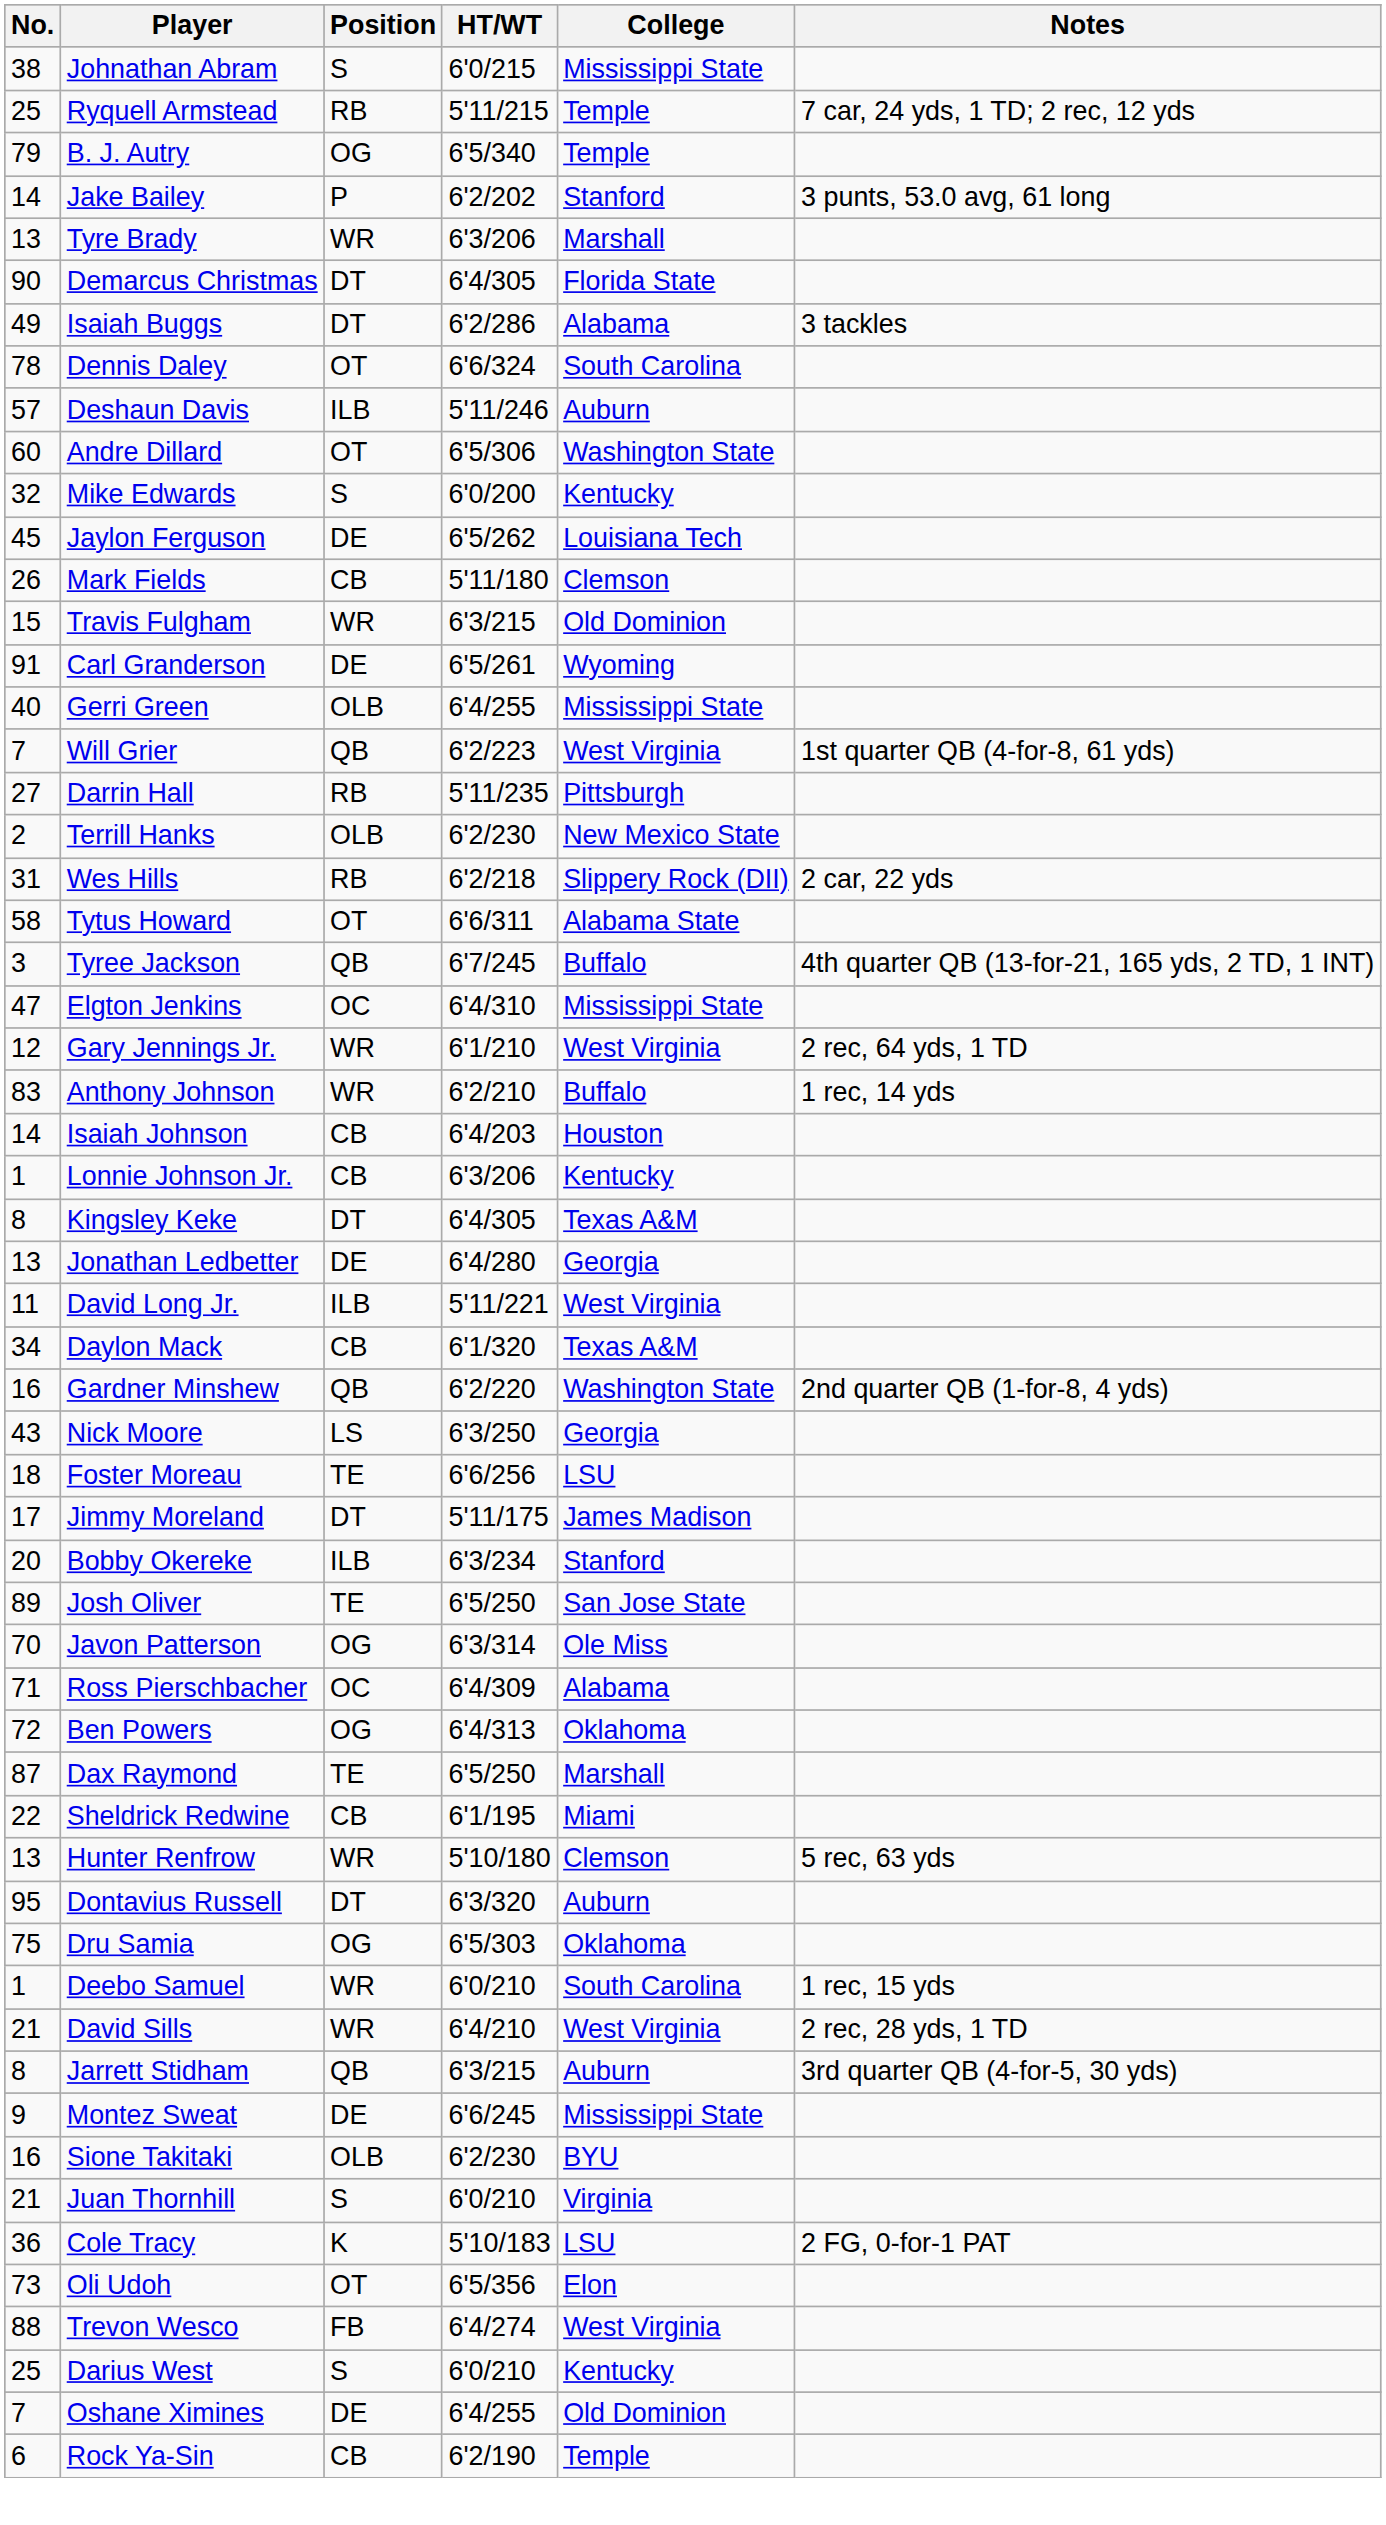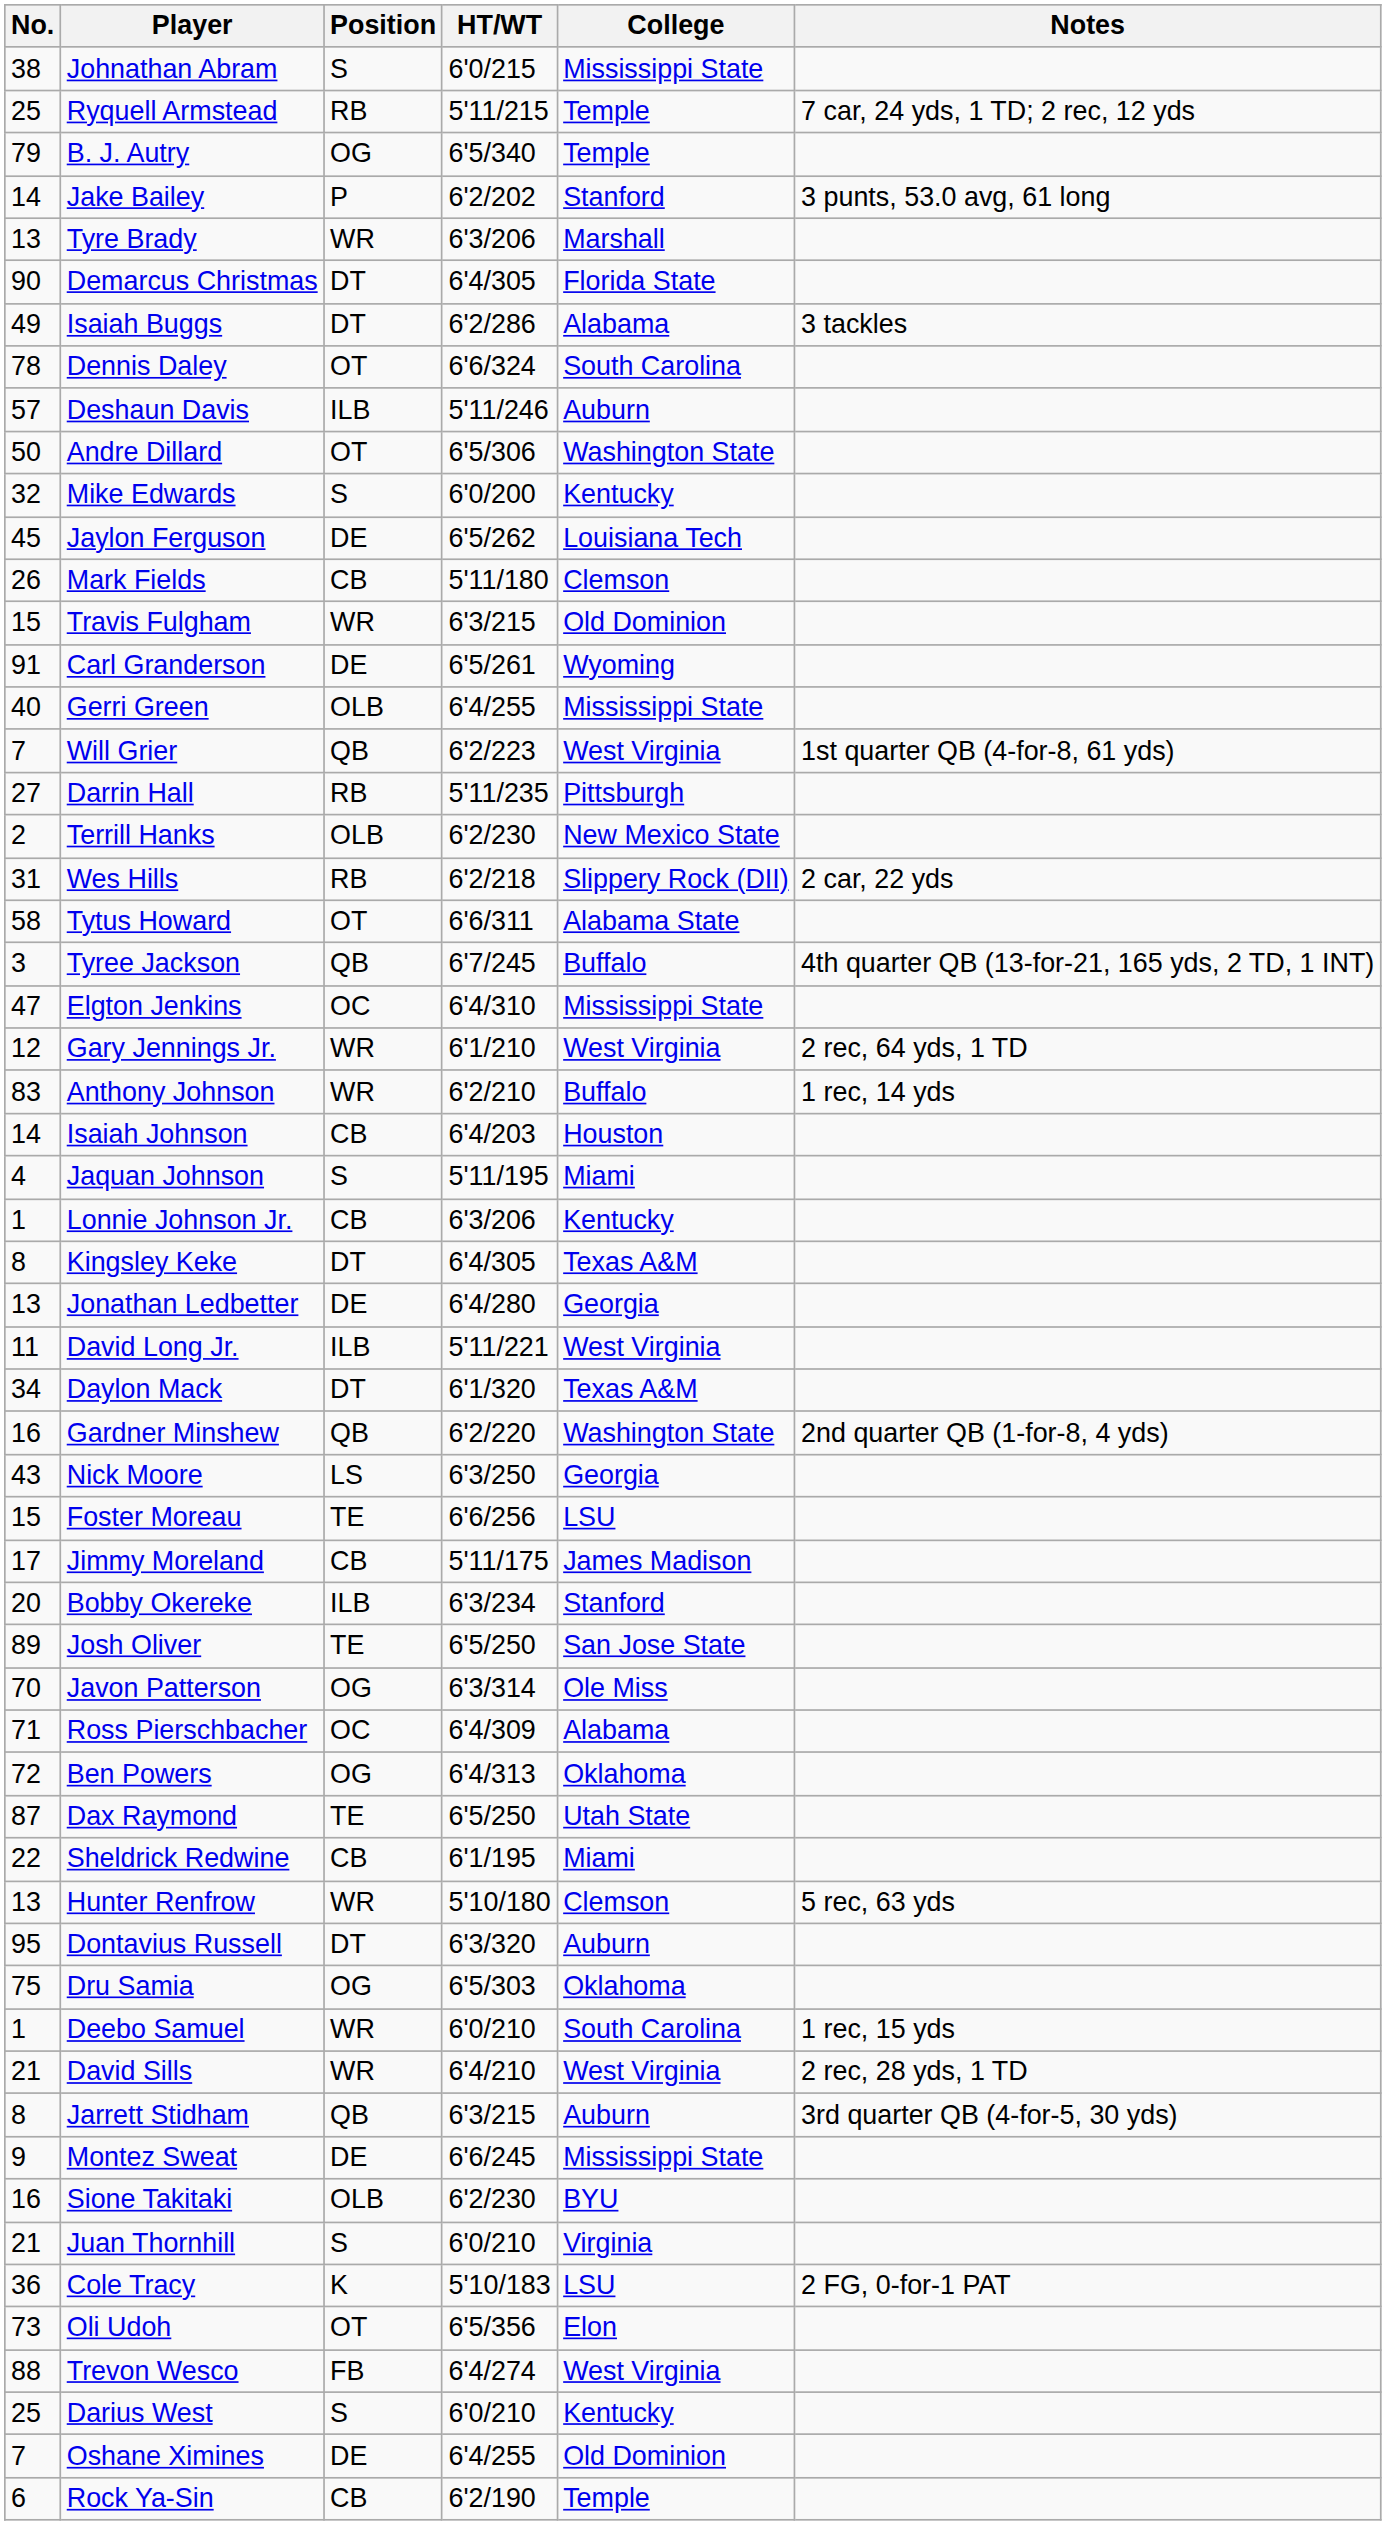 <table class = "wikitable sortable">
 <tr>
 <th>No.</th>
 <th class="unsortable">Player</th>
 <th>Position</th>
 <th class="unsortable">HT/WT</th>
 <th>College</th>
 <th class="unsortable">Notes</th>
 </tr>
 <tr>
 <td>38</td>
 <td><a href='#'>Johnathan Abram</a></td>
 <td>S</td>
 <td>6'0/215</td>
 <td><a href='#'>Mississippi State</a></td>
 <td></td>
 </tr>
 <tr>
 <td>25</td>
 <td><a href='#'>Ryquell Armstead</a></td>
 <td>RB</td>
 <td>5'11/215</td>
 <td><a href='#'>Temple</a></td>
 <td>7 car, 24 yds, 1 TD; 2 rec, 12 yds</td>
 </tr>
 <tr>
 <td>79</td>
 <td><a href='#'>B. J. Autry</a></td>
 <td>OG</td>
 <td>6'5/340</td>
 <td><a href='#'>Temple</a></td>
 <td></td>
 </tr>
 <tr>
 <td>14</td>
 <td><a href='#'>Jake Bailey</a></td>
 <td>P</td>
 <td>6'2/202</td>
 <td><a href='#'>Stanford</a></td>
 <td>3 punts, 53.0 avg, 61 long</td>
 </tr>
 <tr>
 <td>13</td>
 <td><a href='#'>Tyre Brady</a></td>
 <td>WR</td>
 <td>6'3/206</td>
 <td><a href='#'>Marshall</a></td>
 <td></td>
 </tr>
 <tr>
 <td>90</td>
 <td><a href='#'>Demarcus Christmas</a></td>
 <td>DT</td>
 <td>6'4/305</td>
 <td><a href='#'>Florida State</a></td>
 <td></td>
 </tr>
 <tr>
 <td>49</td>
 <td><a href='#'>Isaiah Buggs</a></td>
 <td>DT</td>
 <td>6'2/286</td>
 <td><a href='#'>Alabama</a></td>
 <td>3 tackles</td>
 </tr>
 <tr>
 <td>78</td>
 <td><a href='#'>Dennis Daley</a></td>
 <td>OT</td>
 <td>6'6/324</td>
 <td><a href='#'>South Carolina</a></td>
 <td></td>
 </tr>
 <tr>
 <td>57</td>
 <td><a href='#'>Deshaun Davis</a></td>
 <td>ILB</td>
 <td>5'11/246</td>
 <td><a href='#'>Auburn</a></td>
 <td></td>
 </tr>
 <tr>
-<td>60</td>
+<td>50</td>
 <td><a href='#'>Andre Dillard</a></td>
 <td>OT</td>
 <td>6'5/306</td>
 <td><a href='#'>Washington State</a></td>
 <td></td>
 </tr>
 <tr>
 <td>32</td>
 <td><a href='#'>Mike Edwards</a></td>
 <td>S</td>
 <td>6'0/200</td>
 <td><a href='#'>Kentucky</a></td>
 <td></td>
 </tr>
 <tr>
 <td>45</td>
 <td><a href='#'>Jaylon Ferguson</a></td>
 <td>DE</td>
 <td>6'5/262</td>
 <td><a href='#'>Louisiana Tech</a></td>
 <td></td>
 </tr>
 <tr>
 <td>26</td>
 <td><a href='#'>Mark Fields</a></td>
 <td>CB</td>
 <td>5'11/180</td>
 <td><a href='#'>Clemson</a></td>
 <td></td>
 </tr>
 <tr>
 <td>15</td>
 <td><a href='#'>Travis Fulgham</a></td>
 <td>WR</td>
 <td>6'3/215</td>
 <td><a href='#'>Old Dominion</a></td>
 <td></td>
 </tr>
 <tr>
 <td>91</td>
 <td><a href='#'>Carl Granderson</a></td>
 <td>DE</td>
 <td>6'5/261</td>
 <td><a href='#'>Wyoming</a></td>
 <td></td>
 </tr>
 <tr>
 <td>40</td>
 <td><a href='#'>Gerri Green</a></td>
 <td>OLB</td>
 <td>6'4/255</td>
 <td><a href='#'>Mississippi State</a></td>
 <td></td>
 </tr>
 <tr>
 <td>7</td>
 <td><a href='#'>Will Grier</a></td>
 <td>QB</td>
 <td>6'2/223</td>
 <td><a href='#'>West Virginia</a></td>
 <td>1st quarter QB (4-for-8, 61 yds)</td>
 </tr>
 <tr>
 <td>27</td>
 <td><a href='#'>Darrin Hall</a></td>
 <td>RB</td>
 <td>5'11/235</td>
 <td><a href='#'>Pittsburgh</a></td>
 <td></td>
 </tr>
 <tr>
 <td>2</td>
 <td><a href='#'>Terrill Hanks</a></td>
 <td>OLB</td>
 <td>6'2/230</td>
 <td><a href='#'>New Mexico State</a></td>
 <td></td>
 </tr>
 <tr>
 <td>31</td>
 <td><a href='#'>Wes Hills</a></td>
 <td>RB</td>
 <td>6'2/218</td>
 <td><a href='#'>Slippery Rock (DII)</a></td>
 <td>2 car, 22 yds</td>
 </tr>
 <tr>
 <td>58</td>
 <td><a href='#'>Tytus Howard</a></td>
 <td>OT</td>
 <td>6'6/311</td>
 <td><a href='#'>Alabama State</a></td>
 <td></td>
 </tr>
 <tr>
 <td>3</td>
 <td><a href='#'>Tyree Jackson</a></td>
 <td>QB</td>
 <td>6'7/245</td>
 <td><a href='#'>Buffalo</a></td>
 <td>4th quarter QB (13-for-21, 165 yds, 2 TD, 1 INT)</td>
 </tr>
 <tr>
 <td>47</td>
 <td><a href='#'>Elgton Jenkins</a></td>
 <td>OC</td>
 <td>6'4/310</td>
 <td><a href='#'>Mississippi State</a></td>
 <td></td>
 </tr>
 <tr>
 <td>12</td>
 <td><a href='#'>Gary Jennings Jr.</a></td>
 <td>WR</td>
 <td>6'1/210</td>
 <td><a href='#'>West Virginia</a></td>
 <td>2 rec, 64 yds, 1 TD</td>
 </tr>
 <tr>
 <td>83</td>
 <td><a href='#'>Anthony Johnson</a></td>
 <td>WR</td>
 <td>6'2/210</td>
 <td><a href='#'>Buffalo</a></td>
 <td>1 rec, 14 yds</td>
 </tr>
 <tr>
 <td>14</td>
 <td><a href='#'>Isaiah Johnson</a></td>
 <td>CB</td>
 <td>6'4/203</td>
 <td><a href='#'>Houston</a></td>
 <td></td>
 </tr>
 <tr>
+<td>4</td>
+<td><a href='#'>Jaquan Johnson</a></td>
+<td>S</td>
+<td>5'11/195</td>
+<td><a href='#'>Miami</a></td>
+<td></td>
+</tr>
+<tr>
 <td>1</td>
 <td><a href='#'>Lonnie Johnson Jr.</a></td>
 <td>CB</td>
 <td>6'3/206</td>
 <td><a href='#'>Kentucky</a></td>
 <td></td>
 </tr>
 <tr>
 <td>8</td>
 <td><a href='#'>Kingsley Keke</a></td>
 <td>DT</td>
 <td>6'4/305</td>
 <td><a href='#'>Texas A&M</a></td>
 <td></td>
 </tr>
 <tr>
 <td>13</td>
 <td><a href='#'>Jonathan Ledbetter</a></td>
 <td>DE</td>
 <td>6'4/280</td>
 <td><a href='#'>Georgia</a></td>
 <td></td>
 </tr>
 <tr>
 <td>11</td>
 <td><a href='#'>David Long Jr.</a></td>
 <td>ILB</td>
 <td>5'11/221</td>
 <td><a href='#'>West Virginia</a></td>
 <td></td>
 </tr>
 <tr>
 <td>34</td>
 <td><a href='#'>Daylon Mack</a></td>
-<td>CB</td>
+<td>DT</td>
 <td>6'1/320</td>
 <td><a href='#'>Texas A&M</a></td>
 <td></td>
 </tr>
 <tr>
 <td>16</td>
 <td><a href='#'>Gardner Minshew</a></td>
 <td>QB</td>
 <td>6'2/220</td>
 <td><a href='#'>Washington State</a></td>
 <td>2nd quarter QB (1-for-8, 4 yds)</td>
 </tr>
 <tr>
 <td>43</td>
 <td><a href='#'>Nick Moore</a></td>
 <td>LS</td>
 <td>6'3/250</td>
 <td><a href='#'>Georgia</a></td>
 <td></td>
 </tr>
 <tr>
-<td>18</td>
+<td>15</td>
 <td><a href='#'>Foster Moreau</a></td>
 <td>TE</td>
 <td>6'6/256</td>
 <td><a href='#'>LSU</a></td>
 <td></td>
 </tr>
 <tr>
 <td>17</td>
 <td><a href='#'>Jimmy Moreland</a></td>
-<td>DT</td>
+<td>CB</td>
 <td>5'11/175</td>
 <td><a href='#'>James Madison</a></td>
 <td></td>
 </tr>
 <tr>
 <td>20</td>
 <td><a href='#'>Bobby Okereke</a></td>
 <td>ILB</td>
 <td>6'3/234</td>
 <td><a href='#'>Stanford</a></td>
 <td></td>
 </tr>
 <tr>
 <td>89</td>
 <td><a href='#'>Josh Oliver</a></td>
 <td>TE</td>
 <td>6'5/250</td>
 <td><a href='#'>San Jose State</a></td>
 <td></td>
 </tr>
 <tr>
 <td>70</td>
 <td><a href='#'>Javon Patterson</a></td>
 <td>OG</td>
 <td>6'3/314</td>
 <td><a href='#'>Ole Miss</a></td>
 <td></td>
 </tr>
 <tr>
 <td>71</td>
 <td><a href='#'>Ross Pierschbacher</a></td>
 <td>OC</td>
 <td>6'4/309</td>
 <td><a href='#'>Alabama</a></td>
 <td></td>
 </tr>
 <tr>
 <td>72</td>
 <td><a href='#'>Ben Powers</a></td>
 <td>OG</td>
 <td>6'4/313</td>
 <td><a href='#'>Oklahoma</a></td>
 <td></td>
 </tr>
 <tr>
 <td>87</td>
 <td><a href='#'>Dax Raymond</a></td>
 <td>TE</td>
 <td>6'5/250</td>
-<td><a href='#'>Marshall</a></td>
+<td><a href='#'>Utah State</a></td>
 <td></td>
 </tr>
 <tr>
 <td>22</td>
 <td><a href='#'>Sheldrick Redwine</a></td>
 <td>CB</td>
 <td>6'1/195</td>
 <td><a href='#'>Miami</a></td>
 <td></td>
 </tr>
 <tr>
 <td>13</td>
 <td><a href='#'>Hunter Renfrow</a></td>
 <td>WR</td>
 <td>5'10/180</td>
 <td><a href='#'>Clemson</a></td>
 <td>5 rec, 63 yds</td>
 </tr>
 <tr>
 <td>95</td>
 <td><a href='#'>Dontavius Russell</a></td>
 <td>DT</td>
 <td>6'3/320</td>
 <td><a href='#'>Auburn</a></td>
 <td></td>
 </tr>
 <tr>
 <td>75</td>
 <td><a href='#'>Dru Samia</a></td>
 <td>OG</td>
 <td>6'5/303</td>
 <td><a href='#'>Oklahoma</a></td>
 <td></td>
 </tr>
 <tr>
 <td>1</td>
 <td><a href='#'>Deebo Samuel</a></td>
 <td>WR</td>
 <td>6'0/210</td>
 <td><a href='#'>South Carolina</a></td>
 <td>1 rec, 15 yds</td>
 </tr>
 <tr>
 <td>21</td>
 <td><a href='#'>David Sills</a></td>
 <td>WR</td>
 <td>6'4/210</td>
 <td><a href='#'>West Virginia</a></td>
 <td>2 rec, 28 yds, 1 TD</td>
 </tr>
 <tr>
 <td>8</td>
 <td><a href='#'>Jarrett Stidham</a></td>
 <td>QB</td>
 <td>6'3/215</td>
 <td><a href='#'>Auburn</a></td>
 <td>3rd quarter QB (4-for-5, 30 yds)</td>
 </tr>
 <tr>
 <td>9</td>
 <td><a href='#'>Montez Sweat</a></td>
 <td>DE</td>
 <td>6'6/245</td>
 <td><a href='#'>Mississippi State</a></td>
 <td></td>
 </tr>
 <tr>
 <td>16</td>
 <td><a href='#'>Sione Takitaki</a></td>
 <td>OLB</td>
 <td>6'2/230</td>
 <td><a href='#'>BYU</a></td>
 <td></td>
 </tr>
 <tr>
 <td>21</td>
 <td><a href='#'>Juan Thornhill</a></td>
 <td>S</td>
 <td>6'0/210</td>
 <td><a href='#'>Virginia</a></td>
 <td></td>
 </tr>
 <tr>
 <td>36</td>
 <td><a href='#'>Cole Tracy</a></td>
 <td>K</td>
 <td>5'10/183</td>
 <td><a href='#'>LSU</a></td>
 <td>2 FG, 0-for-1 PAT</td>
 </tr>
 <tr>
 <td>73</td>
 <td><a href='#'>Oli Udoh</a></td>
 <td>OT</td>
 <td>6'5/356</td>
 <td><a href='#'>Elon</a></td>
 <td></td>
 </tr>
 <tr>
 <td>88</td>
 <td><a href='#'>Trevon Wesco</a></td>
 <td>FB</td>
 <td>6'4/274</td>
 <td><a href='#'>West Virginia</a></td>
 <td></td>
 </tr>
 <tr>
 <td>25</td>
 <td><a href='#'>Darius West</a></td>
 <td>S</td>
 <td>6'0/210</td>
 <td><a href='#'>Kentucky</a></td>
 <td></td>
 </tr>
 <tr>
 <td>7</td>
 <td><a href='#'>Oshane Ximines</a></td>
 <td>DE</td>
 <td>6'4/255</td>
 <td><a href='#'>Old Dominion</a></td>
 <td></td>
 </tr>
 <tr>
 <td>6</td>
 <td><a href='#'>Rock Ya-Sin</a></td>
 <td>CB</td>
 <td>6'2/190</td>
 <td><a href='#'>Temple</a></td>
 <td></td>
 </tr>
 </table>
